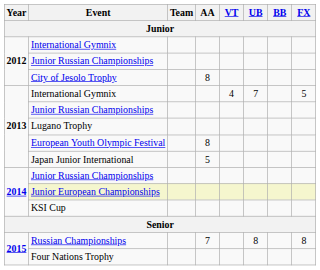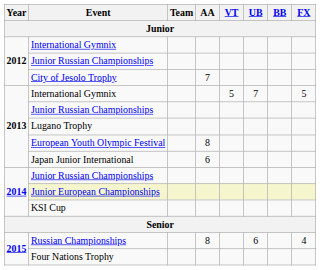 <table class="wikitable" style="text-align:center; font-size:95%;">
 <tr>
 <th align=center>Year</th>
 <th align=center>Event</th>
 <th style="width:30px;">Team</th>
 <th style="width:30px;">AA</th>
 <th style="width:30px;"><a href='#'>VT</a></th>
 <th style="width:30px;"><a href='#'>UB</a></th>
 <th style="width:30px;"><a href='#'>BB</a></th>
 <th style="width:30px;"><a href='#'>FX</a></th>
 </tr>
 <tr>
 <th colspan="8"><strong>Junior</strong></th>
 </tr>
 <tr>
 <td rowspan="3"><strong>2012</strong></td>
 <td align=left><a href='#'>International Gymnix</a></td>
 <td></td>
 <td></td>
 <td></td>
 <td></td>
 <td></td>
 <td></td>
 </tr>
 <tr>
 <td align=left><a href='#'>Junior Russian Championships</a></td>
 <td></td>
 <td></td>
 <td></td>
 <td></td>
 <td></td>
 <td></td>
 </tr>
 <tr>
 <td align=left><a href='#'>City of Jesolo Trophy</a></td>
 <td></td>
-<td>8</td>
+<td>7</td>
 <td></td>
 <td></td>
 <td></td>
 <td></td>
 </tr>
 <tr>
 <td rowspan="5"><strong>2013</strong></td>
 <td align=left>International Gymnix</td>
 <td></td>
 <td></td>
-<td>4</td>
+<td>5</td>
 <td>7</td>
 <td></td>
 <td>5</td>
 </tr>
 <tr>
 <td align=left><a href='#'>Junior Russian Championships</a></td>
 <td></td>
 <td></td>
 <td></td>
 <td></td>
 <td></td>
 <td></td>
 </tr>
 <tr>
 <td align=left>Lugano Trophy</td>
 <td></td>
 <td></td>
 <td></td>
 <td></td>
 <td></td>
 <td></td>
 </tr>
 <tr>
 <td align=left><a href='#'>European Youth Olympic Festival</a></td>
 <td></td>
 <td>8</td>
 <td></td>
 <td></td>
 <td></td>
 <td></td>
 </tr>
 <tr>
 <td align=left>Japan Junior International</td>
 <td></td>
-<td>5</td>
+<td>6</td>
 <td></td>
 <td></td>
 <td></td>
 <td></td>
 </tr>
 <tr>
 <td rowspan="3"><strong><a href='#'>2014</a></strong></td>
 <td align=left><a href='#'>Junior Russian Championships</a></td>
 <td></td>
 <td></td>
 <td></td>
 <td></td>
 <td></td>
 <td></td>
 </tr>
 <tr bgcolor=#F5F6CE>
 <td align=left><a href='#'>Junior European Championships</a></td>
 <td></td>
 <td></td>
 <td></td>
 <td></td>
 <td></td>
 <td></td>
 </tr>
 <tr>
 <td align=left>KSI Cup</td>
 <td></td>
 <td></td>
 <td></td>
 <td></td>
 <td></td>
 <td></td>
 </tr>
 <tr>
 <th colspan="8"><strong>Senior</strong></th>
 </tr>
 <tr>
 <td rowspan="2"><strong><a href='#'>2015</a></strong></td>
 <td align=left><a href='#'>Russian Championships</a></td>
 <td></td>
-<td>7</td>
-<td></td>
 <td>8</td>
 <td></td>
-<td>8</td>
+<td>6</td>
+<td></td>
+<td>4</td>
 </tr>
 <tr>
 <td align=left>Four Nations Trophy</td>
 <td></td>
 <td></td>
 <td></td>
 <td></td>
 <td></td>
 <td></td>
 </tr>
 </table>
